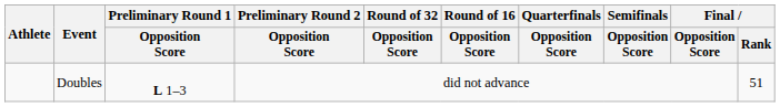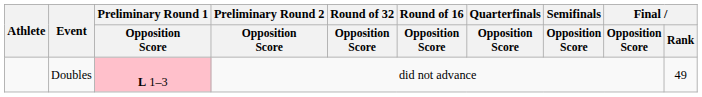 <table class="wikitable" style="font-size:90%; text-align:center">
 <tr>
 <th rowspan=2>Athlete</th>
 <th rowspan=2>Event</th>
 <th>Preliminary Round 1</th>
 <th>Preliminary Round 2</th>
 <th>Round of 32</th>
 <th>Round of 16</th>
 <th>Quarterfinals</th>
 <th>Semifinals</th>
 <th colspan=2>Final / </th>
 </tr>
 <tr style=font-size:95%>
 <th>Opposition<br>Score</th>
 <th>Opposition<br>Score</th>
 <th>Opposition<br>Score</th>
 <th>Opposition<br>Score</th>
 <th>Opposition<br>Score</th>
 <th>Opposition<br>Score</th>
 <th>Opposition<br>Score</th>
 <th>Rank</th>
 </tr>
 <tr>
 <td align=left><br></td>
 <td>Doubles</td>
-<td><br><strong>L</strong> 1–3</td>
+<td style="background: pink;"><br><strong>L</strong> 1–3</td>
 <td colspan=6>did not advance</td>
-<td>51</td>
+<td>49</td>
 </tr>
 </table>
